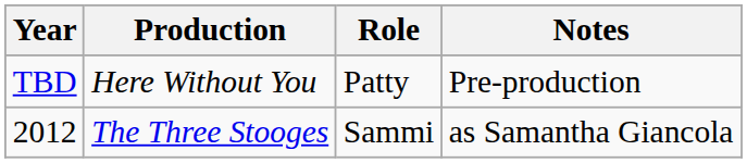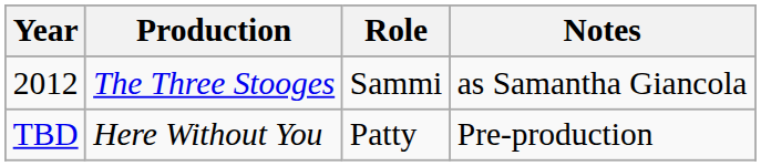 <table class="wikitable">
 <tr>
 <th>Year</th>
 <th>Production</th>
 <th>Role</th>
 <th>Notes</th>
 </tr>
 <tr>
+<td>2012</td>
+<td><em><a href='#'>The Three Stooges</a></em></td>
+<td>Sammi</td>
+<td>as Samantha Giancola</td>
+</tr>
+<tr>
 <td><a href='#'>TBD</a></td>
 <td><em>Here Without You</em></td>
 <td>Patty</td>
 <td>Pre-production</td>
 </tr>
-<tr>
-<td>2012</td>
-<td><em><a href='#'>The Three Stooges</a></em></td>
-<td>Sammi</td>
-<td>as Samantha Giancola</td>
-</tr>
 </table>
